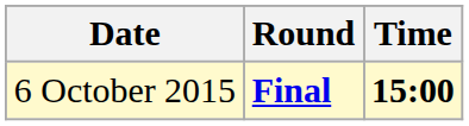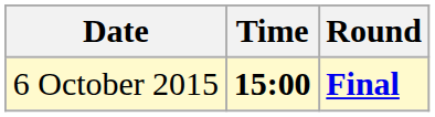 <table class="wikitable">
 <tr>
 <th>Date</th>
+<th>Time</th>
 <th>Round</th>
-<th>Time</th>
 </tr>
 <tr style=background:lemonchiffon>
 <td>6 October 2015</td>
+<td><strong>15:00</strong></td>
 <td><strong><a href='#'>Final</a></strong></td>
-<td><strong>15:00</strong></td>
 </tr>
 </table>
